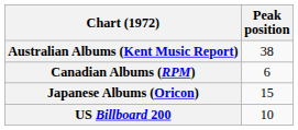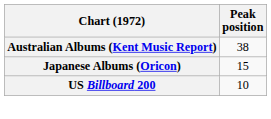 <table class="wikitable sortable plainrowheaders" style="text-align:center;">
 <tr>
 <th scope="col">Chart (1972)</th>
 <th scope="col">Peak<br> position</th>
 </tr>
 <tr>
 <th scope="row">Australian Albums (<a href='#'>Kent Music Report</a>)</th>
 <td>38</td>
 </tr>
 <tr>
-<th scope="row">Canadian Albums (<em><a href='#'>RPM</a></em>)</th>
-<td>6</td>
-</tr>
-<tr>
 <th scope="row">Japanese Albums (<a href='#'>Oricon</a>)</th>
 <td>15</td>
 </tr>
 <tr>
 <th scope="row">US <a href='#'><em>Billboard</em> 200</a></th>
 <td>10</td>
 </tr>
 </table>
